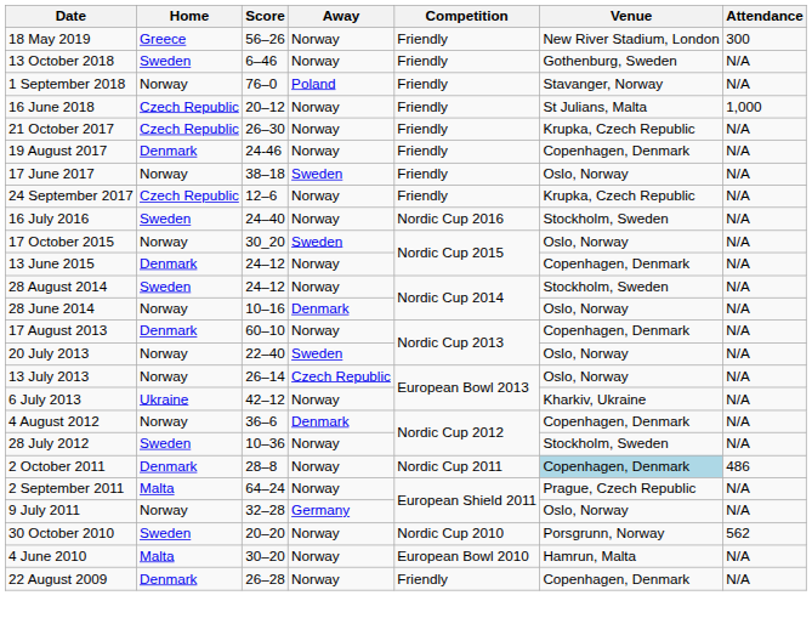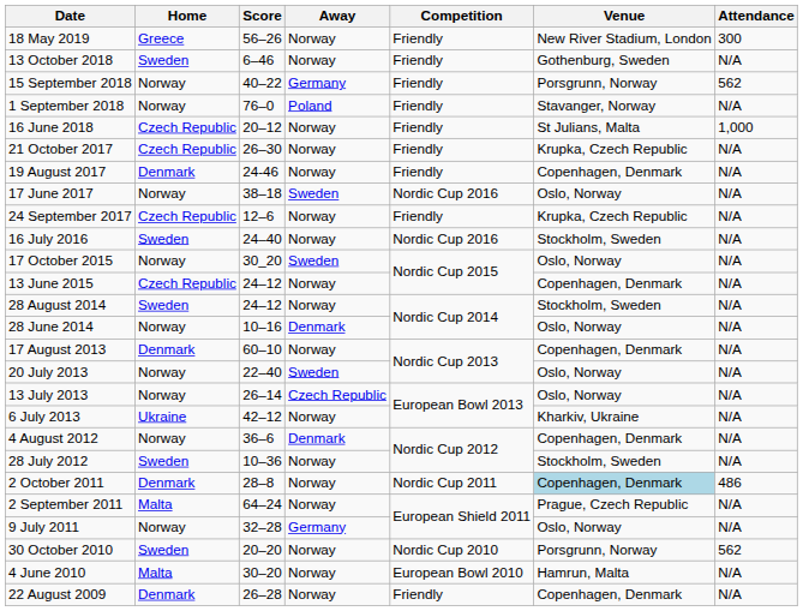 <table class="wikitable">
 <tr>
 <th>Date</th>
 <th>Home</th>
 <th>Score</th>
 <th>Away</th>
 <th>Competition</th>
 <th>Venue</th>
 <th>Attendance</th>
 </tr>
 <tr>
 <td>18 May 2019</td>
 <td><a href='#'>Greece</a></td>
 <td>56–26</td>
 <td>Norway</td>
 <td>Friendly</td>
 <td>New River Stadium, London</td>
 <td>300</td>
 </tr>
 <tr>
 <td>13 October 2018</td>
 <td><a href='#'>Sweden</a></td>
 <td>6–46</td>
 <td>Norway</td>
 <td>Friendly</td>
 <td>Gothenburg, Sweden</td>
 <td>N/A</td>
+</tr>
+<tr>
+<td>15 September 2018</td>
+<td>Norway</td>
+<td>40–22</td>
+<td><a href='#'>Germany</a></td>
+<td>Friendly</td>
+<td>Porsgrunn, Norway</td>
+<td>562</td>
 </tr>
 <tr>
 <td>1 September 2018</td>
 <td>Norway</td>
 <td>76–0</td>
 <td><a href='#'>Poland</a></td>
 <td>Friendly</td>
 <td>Stavanger, Norway</td>
 <td>N/A</td>
 </tr>
 <tr>
 <td>16 June 2018</td>
 <td><a href='#'>Czech Republic</a></td>
 <td>20–12</td>
 <td>Norway</td>
 <td>Friendly</td>
 <td>St Julians, Malta</td>
 <td>1,000</td>
 </tr>
 <tr>
 <td>21 October 2017</td>
 <td><a href='#'>Czech Republic</a></td>
 <td>26–30</td>
 <td>Norway</td>
 <td>Friendly</td>
 <td>Krupka, Czech Republic</td>
 <td>N/A</td>
 </tr>
 <tr>
 <td>19 August 2017</td>
 <td><a href='#'>Denmark</a></td>
 <td>24-46</td>
 <td>Norway</td>
 <td>Friendly</td>
 <td>Copenhagen, Denmark</td>
 <td>N/A</td>
 </tr>
 <tr>
 <td>17 June 2017</td>
 <td>Norway</td>
 <td>38–18</td>
 <td><a href='#'>Sweden</a></td>
-<td>Friendly</td>
+<td>Nordic Cup 2016</td>
 <td>Oslo, Norway</td>
 <td>N/A</td>
 </tr>
 <tr>
 <td>24 September 2017</td>
 <td><a href='#'>Czech Republic</a></td>
 <td>12–6</td>
 <td>Norway</td>
 <td>Friendly</td>
 <td>Krupka, Czech Republic</td>
 <td>N/A</td>
 </tr>
 <tr>
 <td>16 July 2016</td>
 <td><a href='#'>Sweden</a></td>
 <td>24–40</td>
 <td>Norway</td>
 <td>Nordic Cup 2016</td>
 <td>Stockholm, Sweden</td>
 <td>N/A</td>
 </tr>
 <tr>
 <td>17 October 2015</td>
 <td>Norway</td>
 <td>30_20</td>
 <td><a href='#'>Sweden</a></td>
 <td rowspan="2">Nordic Cup 2015</td>
 <td>Oslo, Norway</td>
 <td>N/A</td>
 </tr>
 <tr>
 <td>13 June 2015</td>
-<td><a href='#'>Denmark</a></td>
+<td><a href='#'>Czech Republic</a></td>
 <td>24–12</td>
 <td>Norway</td>
 <td>Copenhagen, Denmark</td>
 <td>N/A</td>
 </tr>
 <tr>
 <td>28 August 2014</td>
 <td><a href='#'>Sweden</a></td>
 <td>24–12</td>
 <td>Norway</td>
 <td rowspan="2">Nordic Cup 2014</td>
 <td>Stockholm, Sweden</td>
 <td>N/A</td>
 </tr>
 <tr>
 <td>28 June 2014</td>
 <td>Norway</td>
 <td>10–16</td>
 <td><a href='#'>Denmark</a></td>
 <td>Oslo, Norway</td>
 <td>N/A</td>
 </tr>
 <tr>
 <td>17 August 2013</td>
 <td><a href='#'>Denmark</a></td>
 <td>60–10</td>
 <td>Norway</td>
 <td rowspan="2">Nordic Cup 2013</td>
 <td>Copenhagen, Denmark</td>
 <td>N/A</td>
 </tr>
 <tr>
 <td>20 July 2013</td>
 <td>Norway</td>
 <td>22–40</td>
 <td><a href='#'>Sweden</a></td>
 <td>Oslo, Norway</td>
 <td>N/A</td>
 </tr>
 <tr>
 <td>13 July 2013</td>
 <td>Norway</td>
 <td>26–14</td>
 <td><a href='#'>Czech Republic</a></td>
 <td rowspan="2">European Bowl 2013</td>
 <td>Oslo, Norway</td>
 <td>N/A</td>
 </tr>
 <tr>
 <td>6 July 2013</td>
 <td><a href='#'>Ukraine</a></td>
 <td>42–12</td>
 <td>Norway</td>
 <td>Kharkiv, Ukraine</td>
 <td>N/A</td>
 </tr>
 <tr>
 <td>4 August 2012</td>
 <td>Norway</td>
 <td>36–6</td>
 <td><a href='#'>Denmark</a></td>
 <td rowspan="2">Nordic Cup 2012</td>
 <td>Copenhagen, Denmark</td>
 <td>N/A</td>
 </tr>
 <tr>
 <td>28 July 2012</td>
 <td><a href='#'>Sweden</a></td>
 <td>10–36</td>
 <td>Norway</td>
 <td>Stockholm, Sweden</td>
 <td>N/A</td>
 </tr>
 <tr>
 <td>2 October 2011</td>
 <td><a href='#'>Denmark</a></td>
 <td>28–8</td>
 <td>Norway</td>
 <td>Nordic Cup 2011</td>
 <td style="background: lightblue;">Copenhagen, Denmark</td>
 <td>486</td>
 </tr>
 <tr>
 <td>2 September 2011</td>
 <td><a href='#'>Malta</a></td>
 <td>64–24</td>
 <td>Norway</td>
 <td rowspan="2">European Shield 2011</td>
 <td>Prague, Czech Republic</td>
 <td>N/A</td>
 </tr>
 <tr>
 <td>9 July 2011</td>
 <td>Norway</td>
 <td>32–28</td>
 <td><a href='#'>Germany</a></td>
 <td>Oslo, Norway</td>
 <td>N/A</td>
 </tr>
 <tr>
 <td>30 October 2010</td>
 <td><a href='#'>Sweden</a></td>
 <td>20–20</td>
 <td>Norway</td>
 <td>Nordic Cup 2010</td>
 <td>Porsgrunn, Norway</td>
 <td>562</td>
 </tr>
 <tr>
 <td>4 June 2010</td>
 <td><a href='#'>Malta</a></td>
 <td>30–20</td>
 <td>Norway</td>
 <td>European Bowl 2010</td>
 <td>Hamrun, Malta</td>
 <td>N/A</td>
 </tr>
 <tr>
 <td>22 August 2009</td>
 <td><a href='#'>Denmark</a></td>
 <td>26–28</td>
 <td>Norway</td>
 <td>Friendly</td>
 <td>Copenhagen, Denmark</td>
 <td>N/A</td>
 </tr>
 </table>
